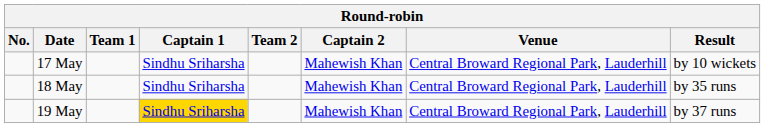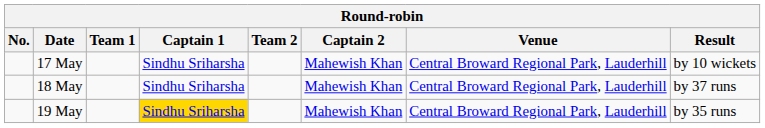 <table class="wikitable">
 <tr>
 <th colspan="8">Round-robin</th>
 </tr>
 <tr>
 <th>No.</th>
 <th>Date</th>
 <th>Team 1</th>
 <th>Captain 1</th>
 <th>Team 2</th>
 <th>Captain 2</th>
 <th>Venue</th>
 <th>Result</th>
 </tr>
 <tr>
 <td></td>
 <td>17 May</td>
 <td></td>
 <td><a href='#'>Sindhu Sriharsha</a></td>
 <td></td>
 <td><a href='#'>Mahewish Khan</a></td>
 <td><a href='#'>Central Broward Regional Park</a>, <a href='#'>Lauderhill</a></td>
 <td> by 10 wickets</td>
 </tr>
 <tr>
 <td></td>
 <td>18 May</td>
 <td></td>
 <td><a href='#'>Sindhu Sriharsha</a></td>
 <td></td>
 <td><a href='#'>Mahewish Khan</a></td>
 <td><a href='#'>Central Broward Regional Park</a>, <a href='#'>Lauderhill</a></td>
-<td> by 35 runs</td>
+<td> by 37 runs</td>
 </tr>
 <tr>
 <td></td>
 <td>19 May</td>
 <td></td>
 <td style="background: gold;"><a href='#'>Sindhu Sriharsha</a></td>
 <td></td>
 <td><a href='#'>Mahewish Khan</a></td>
 <td><a href='#'>Central Broward Regional Park</a>, <a href='#'>Lauderhill</a></td>
-<td> by 37 runs</td>
+<td> by 35 runs</td>
 </tr>
 </table>
